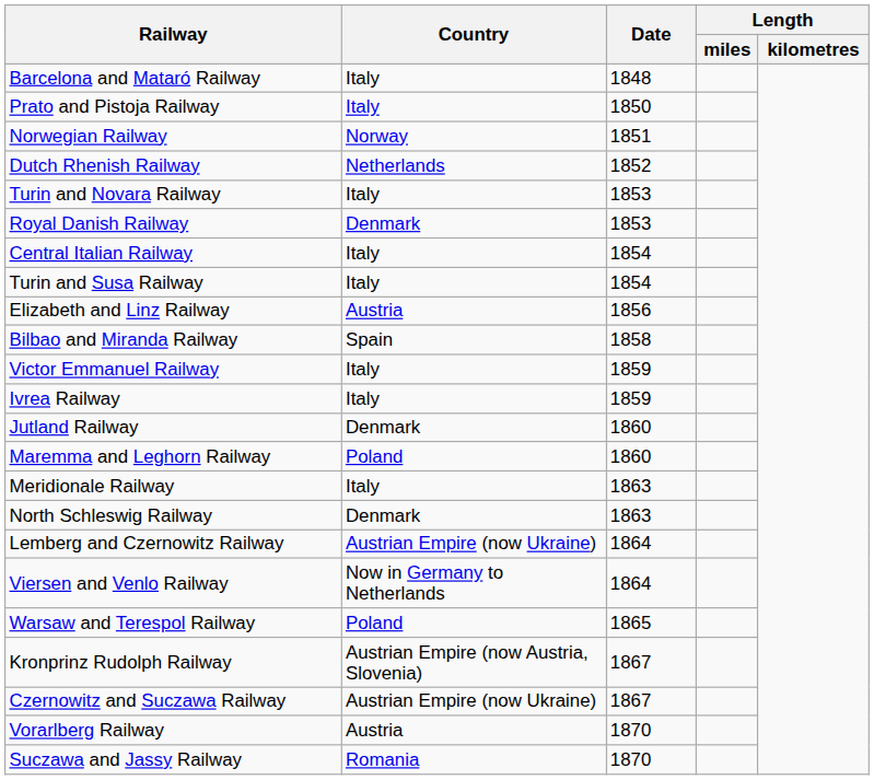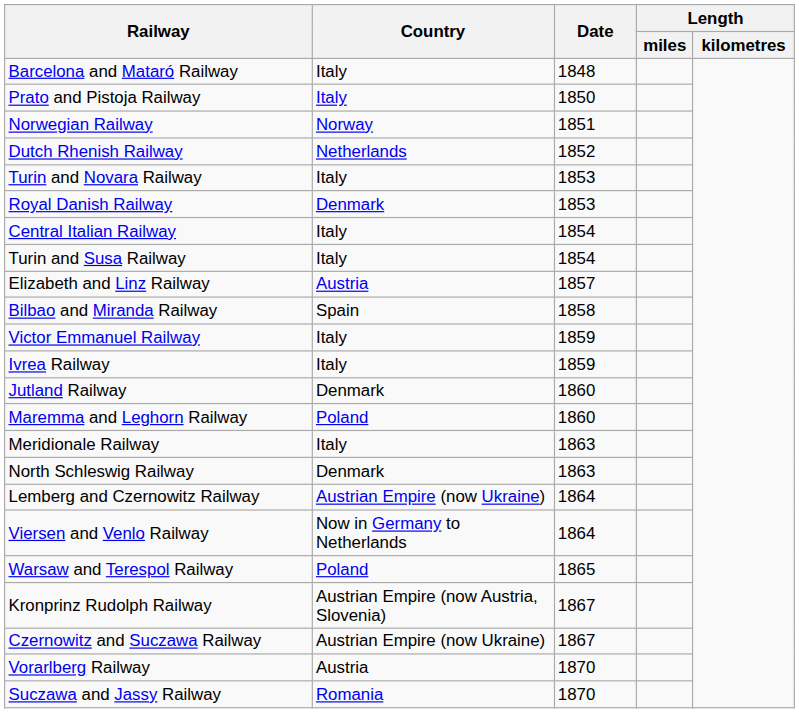 <table class="wikitable" style="font-size: 90%;">
 <tr>
 <th rowspan=2 style="width:256px">Railway</th>
 <th rowspan=2 style="width:200px">Country</th>
 <th rowspan=2 style="width:64px">Date</th>
 <th colspan=2 style="width:128px">Length</th>
 </tr>
 <tr>
 <th>miles</th>
 <th>kilometres</th>
 </tr>
 <tr>
 <td><a href='#'>Barcelona</a> and <a href='#'>Mataró</a> Railway</td>
 <td>Italy</td>
 <td>1848</td>
 <td></td>
 </tr>
 <tr>
 <td><a href='#'>Prato</a> and Pistoja Railway</td>
 <td><a href='#'>Italy</a></td>
 <td>1850</td>
 <td></td>
 </tr>
 <tr>
 <td><a href='#'>Norwegian Railway</a></td>
 <td><a href='#'>Norway</a></td>
 <td>1851</td>
 <td></td>
 </tr>
 <tr>
 <td><a href='#'>Dutch Rhenish Railway</a></td>
 <td><a href='#'>Netherlands</a></td>
 <td>1852</td>
 <td></td>
 </tr>
 <tr>
 <td><a href='#'>Turin</a> and <a href='#'>Novara</a> Railway</td>
 <td>Italy</td>
 <td>1853</td>
 <td></td>
 </tr>
 <tr>
 <td><a href='#'>Royal Danish Railway</a></td>
 <td><a href='#'>Denmark</a></td>
 <td>1853</td>
 <td></td>
 </tr>
 <tr>
 <td><a href='#'>Central Italian Railway</a></td>
 <td>Italy</td>
 <td>1854</td>
 <td></td>
 </tr>
 <tr>
 <td>Turin and <a href='#'>Susa</a> Railway</td>
 <td>Italy</td>
 <td>1854</td>
 <td></td>
 </tr>
 <tr>
 <td>Elizabeth and <a href='#'>Linz</a> Railway</td>
 <td><a href='#'>Austria</a></td>
-<td>1856</td>
+<td>1857</td>
 <td></td>
 </tr>
 <tr>
 <td><a href='#'>Bilbao</a> and <a href='#'>Miranda</a> Railway</td>
 <td>Spain</td>
 <td>1858</td>
 <td></td>
 </tr>
 <tr>
 <td><a href='#'>Victor Emmanuel Railway</a></td>
 <td>Italy</td>
 <td>1859</td>
 <td></td>
 </tr>
 <tr>
 <td><a href='#'>Ivrea</a> Railway</td>
 <td>Italy</td>
 <td>1859</td>
 <td></td>
 </tr>
 <tr>
 <td><a href='#'>Jutland</a> Railway</td>
 <td>Denmark</td>
 <td>1860</td>
 <td></td>
 </tr>
 <tr>
 <td><a href='#'>Maremma</a> and <a href='#'>Leghorn</a> Railway</td>
 <td><a href='#'>Poland</a></td>
 <td>1860</td>
 <td></td>
 </tr>
 <tr>
 <td>Meridionale Railway</td>
 <td>Italy</td>
 <td>1863</td>
 <td></td>
 </tr>
 <tr>
 <td>North Schleswig Railway</td>
 <td>Denmark</td>
 <td>1863</td>
 <td></td>
 </tr>
 <tr>
 <td>Lemberg and Czernowitz Railway</td>
 <td><a href='#'>Austrian Empire</a> (now <a href='#'>Ukraine</a>)</td>
 <td>1864</td>
 <td></td>
 </tr>
 <tr>
 <td><a href='#'>Viersen</a> and <a href='#'>Venlo</a> Railway</td>
 <td>Now in <a href='#'>Germany</a> to Netherlands</td>
 <td>1864</td>
 <td></td>
 </tr>
 <tr>
 <td><a href='#'>Warsaw</a> and <a href='#'>Terespol</a> Railway</td>
 <td><a href='#'>Poland</a></td>
 <td>1865</td>
 <td></td>
 </tr>
 <tr>
 <td>Kronprinz Rudolph Railway</td>
 <td>Austrian Empire (now Austria, Slovenia)</td>
 <td>1867</td>
 <td></td>
 </tr>
 <tr>
 <td><a href='#'>Czernowitz</a> and <a href='#'>Suczawa</a> Railway</td>
 <td>Austrian Empire (now Ukraine)</td>
 <td>1867</td>
 <td></td>
 </tr>
 <tr>
 <td><a href='#'>Vorarlberg</a> Railway</td>
 <td>Austria</td>
 <td>1870</td>
 <td></td>
 </tr>
 <tr>
 <td><a href='#'>Suczawa</a> and <a href='#'>Jassy</a> Railway</td>
 <td><a href='#'>Romania</a></td>
 <td>1870</td>
 <td></td>
 </tr>
 </table>
